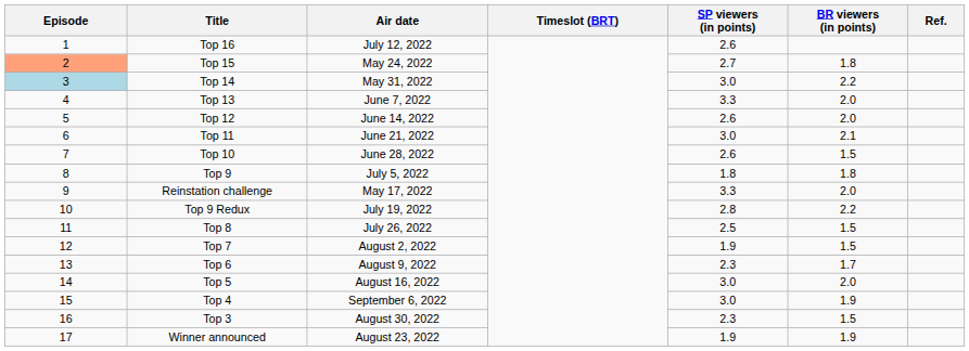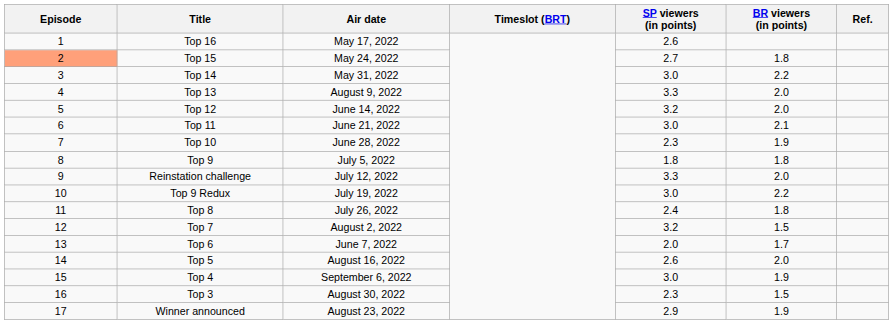 <table class="wikitable sortable" style="text-align:center; font-size:95%; width:100%">
 <tr>
 <th width="05.0%">Episode</th>
 <th width="07.5%">Title</th>
 <th width="07.5%">Air date</th>
 <th width="07.5%">Timeslot (<a href='#'>BRT</a>)</th>
 <th width="05.0%"><a href='#'>SP</a> viewers<br>(in points)</th>
 <th width="05.0%"><a href='#'>BR</a> viewers<br>(in points)</th>
 <th width="02.0%">Ref.</th>
 </tr>
 <tr>
 <td>1</td>
 <td>Top 16</td>
-<td>July 12, 2022</td>
+<td>May 17, 2022</td>
 <td rowspan="17"></td>
 <td>2.6</td>
 <td></td>
 <td></td>
 </tr>
 <tr>
 <td style="background: lightsalmon;">2</td>
 <td>Top 15</td>
 <td>May 24, 2022</td>
 <td>2.7</td>
 <td>1.8</td>
 <td></td>
 </tr>
 <tr>
-<td style="background: lightblue;">3</td>
+<td>3</td>
 <td>Top 14</td>
 <td>May 31, 2022</td>
 <td>3.0</td>
 <td>2.2</td>
 <td></td>
 </tr>
 <tr>
 <td>4</td>
 <td>Top 13</td>
-<td>June 7, 2022</td>
+<td>August 9, 2022</td>
 <td>3.3</td>
 <td>2.0</td>
 <td></td>
 </tr>
 <tr>
 <td>5</td>
 <td>Top 12</td>
 <td>June 14, 2022</td>
-<td>2.6</td>
+<td>3.2</td>
 <td>2.0</td>
 <td></td>
 </tr>
 <tr>
 <td>6</td>
 <td>Top 11</td>
 <td>June 21, 2022</td>
 <td>3.0</td>
 <td>2.1</td>
 <td></td>
 </tr>
 <tr>
 <td>7</td>
 <td>Top 10</td>
 <td>June 28, 2022</td>
-<td>2.6</td>
-<td>1.5</td>
+<td>2.3</td>
+<td>1.9</td>
 <td></td>
 </tr>
 <tr>
 <td>8</td>
 <td>Top 9</td>
 <td>July 5, 2022</td>
 <td>1.8</td>
 <td>1.8</td>
 <td></td>
 </tr>
 <tr>
 <td>9</td>
 <td>Reinstation challenge</td>
-<td>May 17, 2022</td>
+<td>July 12, 2022</td>
 <td>3.3</td>
 <td>2.0</td>
 <td></td>
 </tr>
 <tr>
 <td>10</td>
 <td>Top 9 Redux</td>
 <td>July 19, 2022</td>
-<td>2.8</td>
+<td>3.0</td>
 <td>2.2</td>
 <td></td>
 </tr>
 <tr>
 <td>11</td>
 <td>Top 8</td>
 <td>July 26, 2022</td>
-<td>2.5</td>
-<td>1.5</td>
+<td>2.4</td>
+<td>1.8</td>
 <td></td>
 </tr>
 <tr>
 <td>12</td>
 <td>Top 7</td>
 <td>August 2, 2022</td>
-<td>1.9</td>
+<td>3.2</td>
 <td>1.5</td>
 <td></td>
 </tr>
 <tr>
 <td>13</td>
 <td>Top 6</td>
-<td>August 9, 2022</td>
-<td>2.3</td>
+<td>June 7, 2022</td>
+<td>2.0</td>
 <td>1.7</td>
 <td></td>
 </tr>
 <tr>
 <td>14</td>
 <td>Top 5</td>
 <td>August 16, 2022</td>
-<td>3.0</td>
+<td>2.6</td>
 <td>2.0</td>
 <td></td>
 </tr>
 <tr>
 <td>15</td>
 <td>Top 4</td>
 <td>September 6, 2022</td>
 <td>3.0</td>
 <td>1.9</td>
 <td></td>
 </tr>
 <tr>
 <td>16</td>
 <td>Top 3</td>
 <td>August 30, 2022</td>
 <td>2.3</td>
 <td>1.5</td>
 <td></td>
 </tr>
 <tr>
 <td>17</td>
 <td>Winner announced</td>
 <td>August 23, 2022</td>
-<td>1.9</td>
+<td>2.9</td>
 <td>1.9</td>
 <td></td>
 </tr>
 </table>
